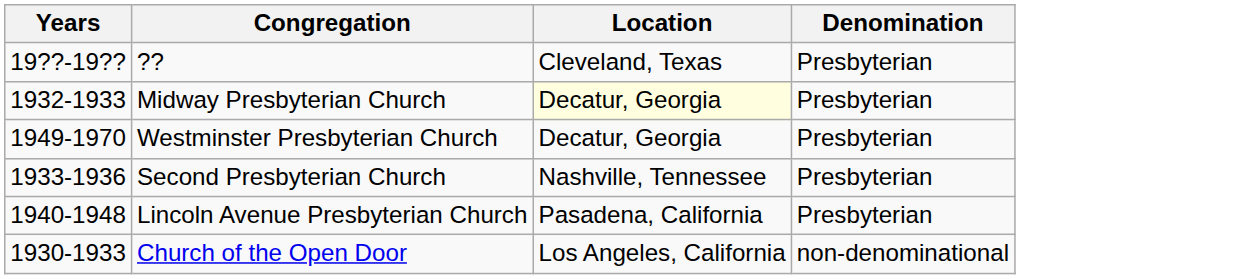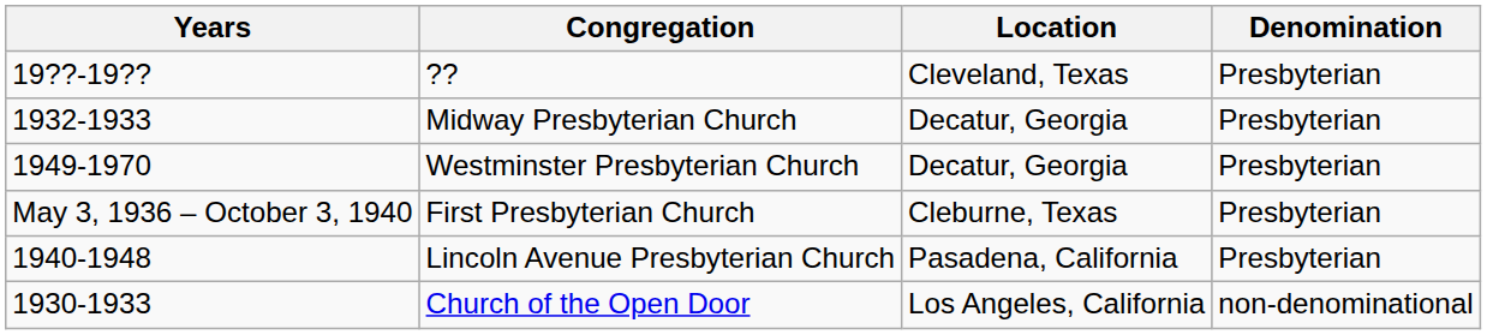 <table class="wikitable">
 <tr>
 <th>Years</th>
 <th>Congregation</th>
 <th>Location</th>
 <th>Denomination</th>
 </tr>
 <tr>
 <td>19??-19??</td>
 <td>??</td>
 <td>Cleveland, Texas</td>
 <td>Presbyterian</td>
 </tr>
 <tr>
 <td>1932-1933</td>
 <td>Midway Presbyterian Church</td>
-<td style="background: lightyellow;">Decatur, Georgia</td>
+<td>Decatur, Georgia</td>
 <td>Presbyterian</td>
 </tr>
 <tr>
 <td>1949-1970</td>
 <td>Westminster Presbyterian Church</td>
 <td>Decatur, Georgia</td>
 <td>Presbyterian</td>
 </tr>
 <tr>
-<td>1933-1936</td>
-<td>Second Presbyterian Church</td>
-<td>Nashville, Tennessee</td>
+<td>May 3, 1936 – October 3, 1940</td>
+<td>First Presbyterian Church</td>
+<td>Cleburne, Texas</td>
 <td>Presbyterian</td>
 </tr>
 <tr>
 <td>1940-1948</td>
 <td>Lincoln Avenue Presbyterian Church</td>
 <td>Pasadena, California</td>
 <td>Presbyterian</td>
 </tr>
 <tr>
 <td>1930-1933</td>
 <td><a href='#'>Church of the Open Door</a></td>
 <td>Los Angeles, California</td>
 <td>non-denominational</td>
 </tr>
 </table>
